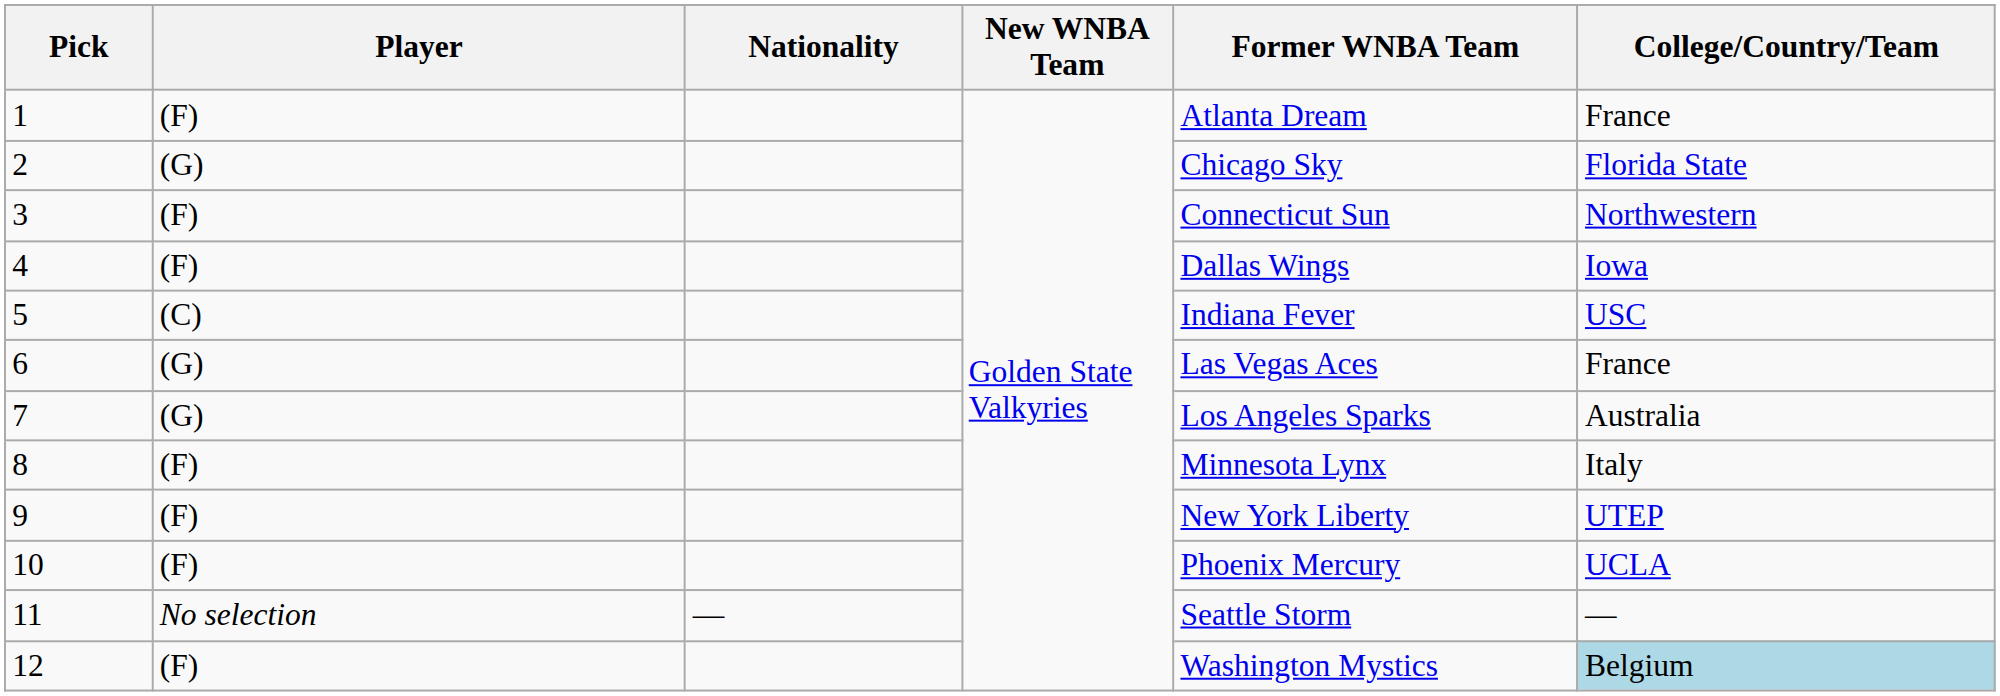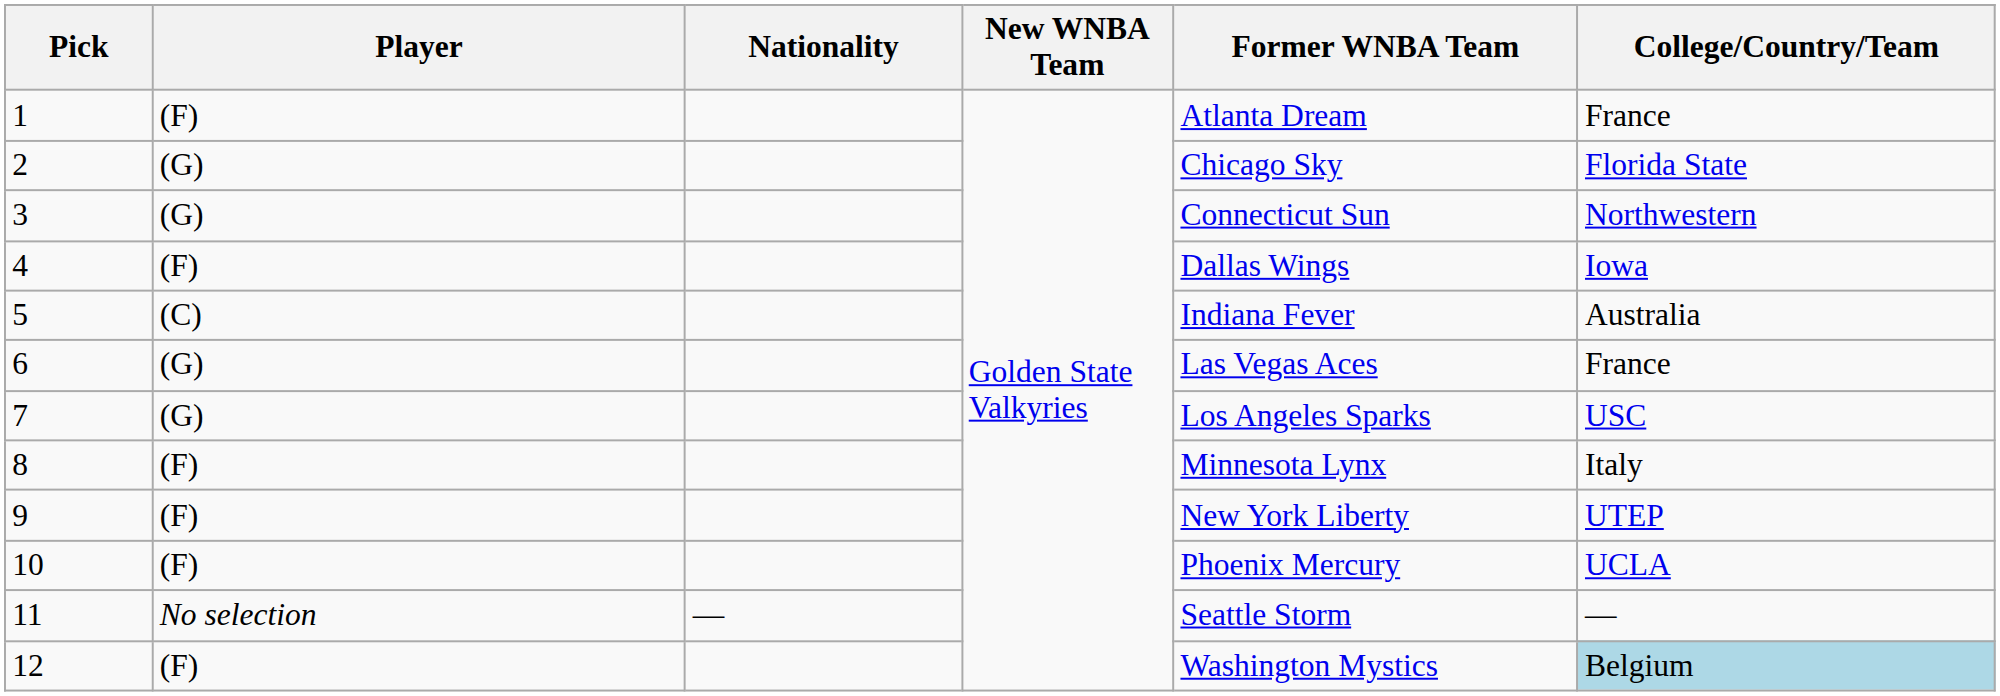 <table class="wikitable sortable" style="width:80%">
 <tr>
 <th width=50>Pick</th>
 <th width=200>Player</th>
 <th width=100>Nationality</th>
 <th width=75>New WNBA Team</th>
 <th width=150>Former WNBA Team</th>
 <th width=100>College/Country/Team</th>
 </tr>
 <tr>
 <td>1</td>
 <td> (F)</td>
 <td></td>
 <td rowspan=12><a href='#'>Golden State Valkyries</a></td>
 <td><a href='#'>Atlanta Dream</a></td>
 <td>France</td>
 </tr>
 <tr>
 <td>2</td>
 <td> (G)</td>
 <td></td>
 <td><a href='#'>Chicago Sky</a></td>
 <td><a href='#'>Florida State</a></td>
 </tr>
 <tr>
 <td>3</td>
-<td> (F)</td>
+<td> (G)</td>
 <td></td>
 <td><a href='#'>Connecticut Sun</a></td>
 <td><a href='#'>Northwestern</a></td>
 </tr>
 <tr>
 <td>4</td>
 <td> (F)</td>
 <td></td>
 <td><a href='#'>Dallas Wings</a></td>
 <td><a href='#'>Iowa</a></td>
 </tr>
 <tr>
 <td>5</td>
 <td> (C)</td>
 <td></td>
 <td><a href='#'>Indiana Fever</a></td>
-<td><a href='#'>USC</a></td>
+<td>Australia</td>
 </tr>
 <tr>
 <td>6</td>
 <td> (G)</td>
 <td></td>
 <td><a href='#'>Las Vegas Aces</a></td>
 <td>France</td>
 </tr>
 <tr>
 <td>7</td>
 <td> (G)</td>
 <td></td>
 <td><a href='#'>Los Angeles Sparks</a></td>
-<td>Australia</td>
+<td><a href='#'>USC</a></td>
 </tr>
 <tr>
 <td>8</td>
 <td> (F)</td>
 <td></td>
 <td><a href='#'>Minnesota Lynx</a></td>
 <td>Italy</td>
 </tr>
 <tr>
 <td>9</td>
 <td> (F)</td>
 <td></td>
 <td><a href='#'>New York Liberty</a></td>
 <td><a href='#'>UTEP</a></td>
 </tr>
 <tr>
 <td>10</td>
 <td> (F)</td>
 <td></td>
 <td><a href='#'>Phoenix Mercury</a></td>
 <td><a href='#'>UCLA</a></td>
 </tr>
 <tr>
 <td>11</td>
 <td><em>No selection</em></td>
 <td>—</td>
 <td><a href='#'>Seattle Storm</a></td>
 <td>—</td>
 </tr>
 <tr>
 <td>12</td>
 <td> (F)</td>
 <td></td>
 <td><a href='#'>Washington Mystics</a></td>
 <td style="background: lightblue;">Belgium</td>
 </tr>
 </table>
